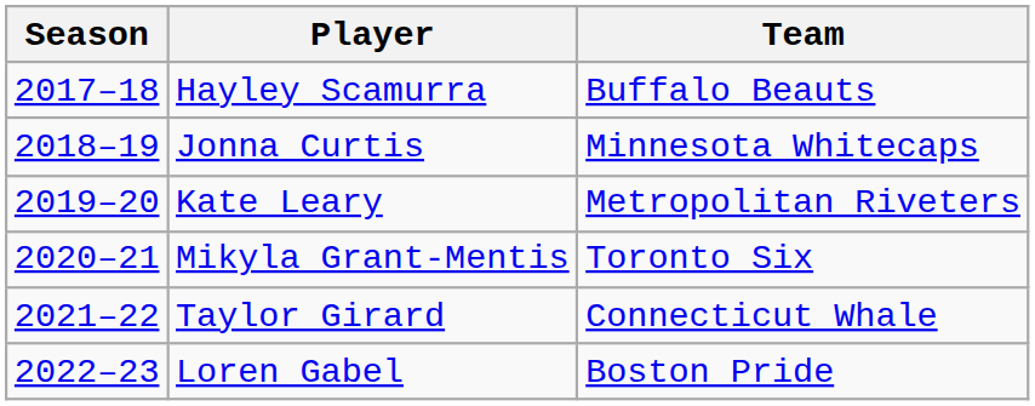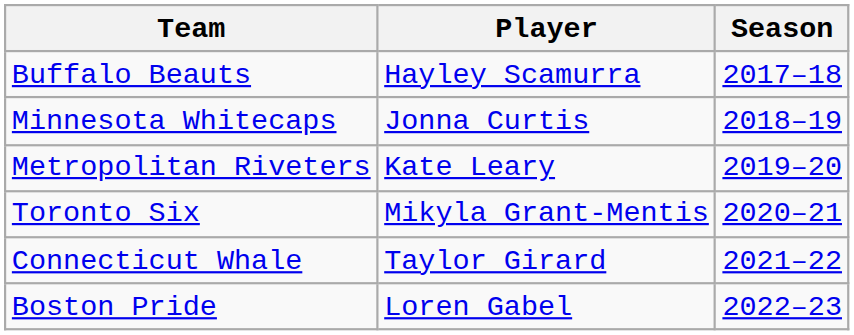 <table class="wikitable sortable">
 <tr>
+<th>Team</th>
+<th>Player</th>
 <th>Season</th>
-<th>Player</th>
-<th>Team</th>
 </tr>
 <tr>
+<td><a href='#'>Buffalo Beauts</a></td>
+<td><a href='#'>Hayley Scamurra</a></td>
 <td><a href='#'>2017–18</a></td>
-<td><a href='#'>Hayley Scamurra</a></td>
-<td><a href='#'>Buffalo Beauts</a></td>
 </tr>
 <tr>
+<td><a href='#'>Minnesota Whitecaps</a></td>
+<td><a href='#'>Jonna Curtis</a></td>
 <td><a href='#'>2018–19</a></td>
-<td><a href='#'>Jonna Curtis</a></td>
-<td><a href='#'>Minnesota Whitecaps</a></td>
 </tr>
 <tr>
+<td><a href='#'>Metropolitan Riveters</a></td>
+<td><a href='#'>Kate Leary</a></td>
 <td><a href='#'>2019–20</a></td>
-<td><a href='#'>Kate Leary</a></td>
-<td><a href='#'>Metropolitan Riveters</a></td>
 </tr>
 <tr>
+<td><a href='#'>Toronto Six</a></td>
+<td><a href='#'>Mikyla Grant-Mentis</a></td>
 <td><a href='#'>2020–21</a></td>
-<td><a href='#'>Mikyla Grant-Mentis</a></td>
-<td><a href='#'>Toronto Six</a></td>
 </tr>
 <tr>
+<td><a href='#'>Connecticut Whale</a></td>
+<td><a href='#'>Taylor Girard</a></td>
 <td><a href='#'>2021–22</a></td>
-<td><a href='#'>Taylor Girard</a></td>
-<td><a href='#'>Connecticut Whale</a></td>
 </tr>
 <tr>
+<td><a href='#'>Boston Pride</a></td>
+<td><a href='#'>Loren Gabel</a></td>
 <td><a href='#'>2022–23</a></td>
-<td><a href='#'>Loren Gabel</a></td>
-<td><a href='#'>Boston Pride</a></td>
 </tr>
 </table>
